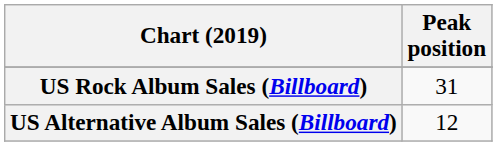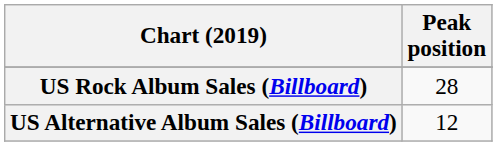 <table class="wikitable plainrowheaders sortable" style="text-align:center">
 <tr>
 <th scope="col">Chart (2019)</th>
 <th scope="col">Peak<br>position</th>
 </tr>
 <tr>
 </tr>
 <tr>
 </tr>
 <tr>
 </tr>
 <tr>
 </tr>
 <tr>
 </tr>
 <tr>
 <th scope="row">US Rock Album Sales (<em><a href='#'>Billboard</a></em>)</th>
-<td>31</td>
+<td>28</td>
 </tr>
 <tr>
 <th scope="row">US Alternative Album Sales (<em><a href='#'>Billboard</a></em>)</th>
 <td>12</td>
 </tr>
 </table>
